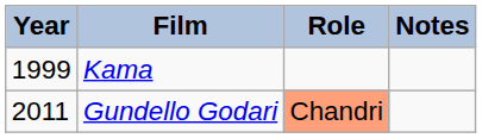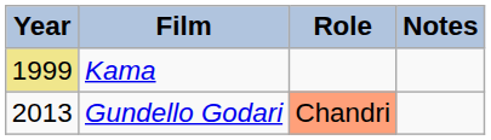 <table class="wikitable">
 <tr style="text-align:center;">
 <th style="background:#B0C4DE;">Year</th>
 <th style="background:#B0C4DE;">Film</th>
 <th style="background:#B0C4DE;">Role</th>
 <th style="background:#B0C4DE;">Notes</th>
 </tr>
 <tr>
-<td>1999</td>
+<td style="background: khaki;">1999</td>
 <td><em><a href='#'>Kama</a></em></td>
 <td></td>
 <td></td>
 </tr>
 <tr>
-<td>2011</td>
+<td>2013</td>
 <td><em><a href='#'>Gundello Godari</a></em></td>
 <td style="background: lightsalmon;">Chandri</td>
 <td></td>
 </tr>
 </table>
